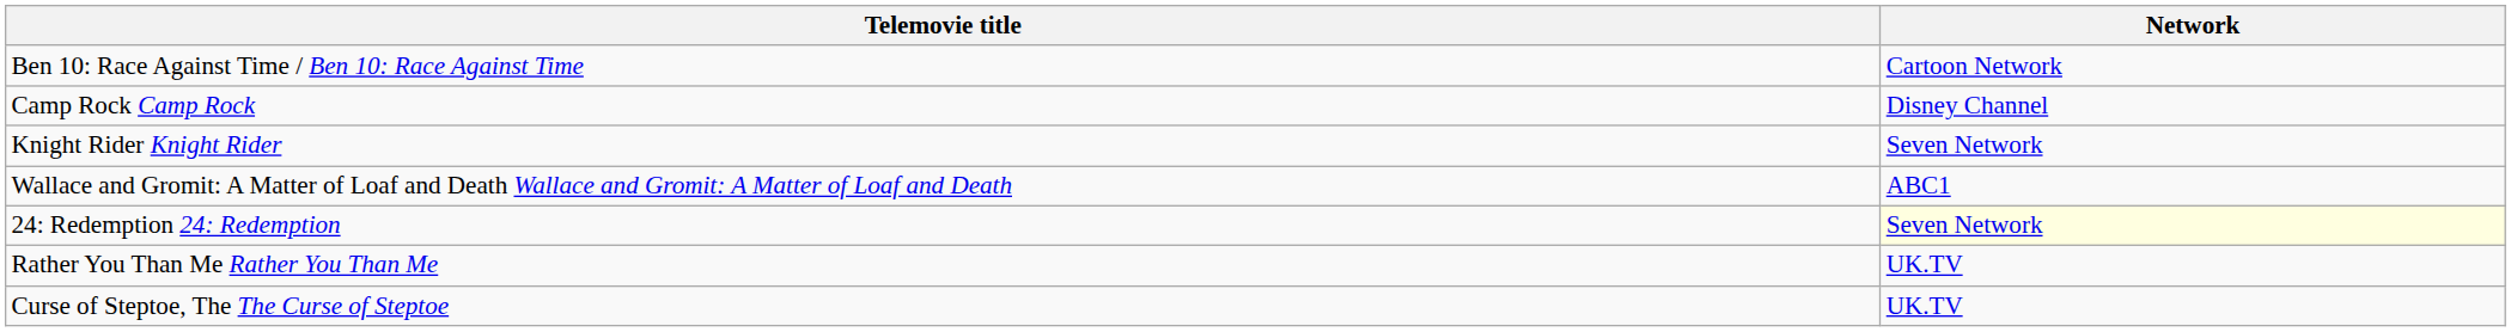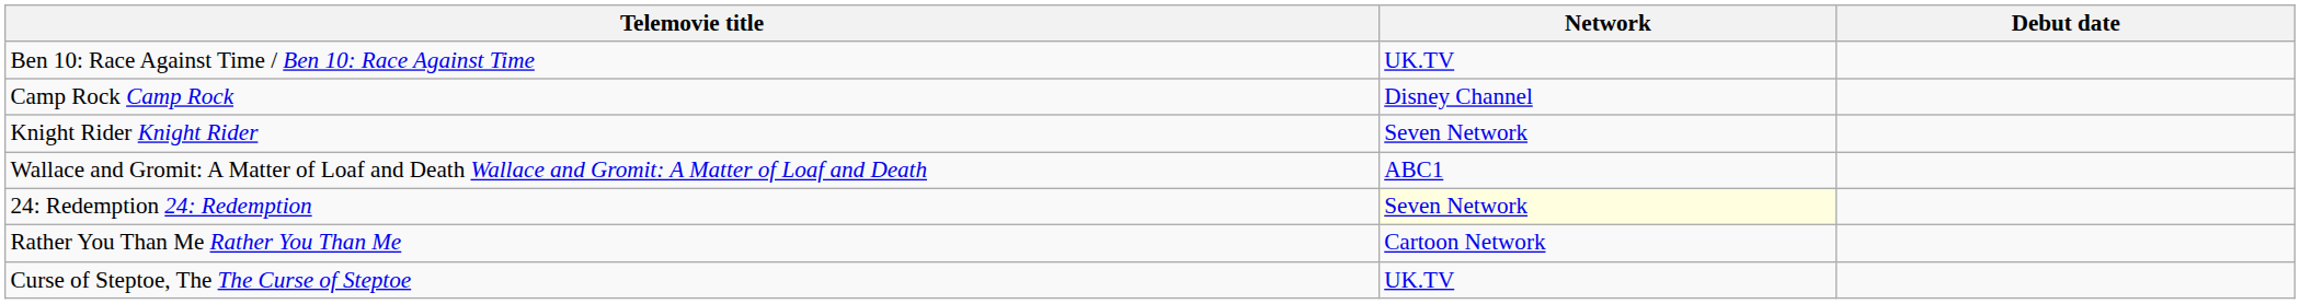 <table class="wikitable sortable" width="100%">
 <tr bgcolor="#efefef">
 <th width=60%>Telemovie title</th>
 <th width=20%>Network</th>
+<th width=20%>Debut date</th>
 </tr>
 <tr>
 <td><span>Ben 10: Race Against Time</span>  /  <em><a href='#'>Ben 10: Race Against Time</a></em></td>
-<td><a href='#'>Cartoon Network</a></td>
+<td><a href='#'>UK.TV</a></td>
+<td></td>
 </tr>
 <tr>
 <td><span>Camp Rock</span>  <em><a href='#'>Camp Rock</a></em></td>
 <td><a href='#'>Disney Channel</a></td>
+<td></td>
 </tr>
 <tr>
 <td><span>Knight Rider</span>  <em><a href='#'>Knight Rider</a></em></td>
 <td><a href='#'>Seven Network</a></td>
+<td></td>
 </tr>
 <tr>
 <td><span>Wallace and Gromit: A Matter of Loaf and Death</span>  <em><a href='#'>Wallace and Gromit: A Matter of Loaf and Death</a></em></td>
 <td><a href='#'>ABC1</a></td>
+<td></td>
 </tr>
 <tr>
 <td><span>24: Redemption</span>  <em><a href='#'>24: Redemption</a></em></td>
 <td style="background: lightyellow;"><a href='#'>Seven Network</a></td>
+<td></td>
 </tr>
 <tr>
 <td><span>Rather You Than Me</span>  <em><a href='#'>Rather You Than Me</a></em></td>
-<td><a href='#'>UK.TV</a></td>
+<td><a href='#'>Cartoon Network</a></td>
+<td></td>
 </tr>
 <tr>
 <td><span>Curse of Steptoe, The</span>  <em><a href='#'>The Curse of Steptoe</a></em></td>
 <td><a href='#'>UK.TV</a></td>
+<td></td>
 </tr>
 </table>
